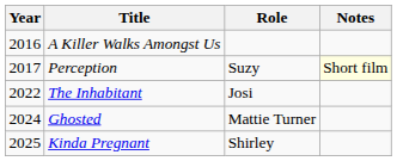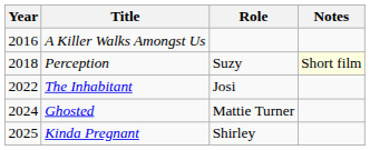 <table class="wikitable">
 <tr>
 <th>Year</th>
 <th>Title</th>
 <th>Role</th>
 <th>Notes</th>
 </tr>
 <tr>
 <td>2016</td>
 <td><em>A Killer Walks Amongst Us</em></td>
 <td></td>
 <td></td>
 </tr>
 <tr>
-<td>2017</td>
+<td>2018</td>
 <td><em>Perception</em></td>
 <td>Suzy</td>
 <td style="background: lightyellow;">Short film</td>
 </tr>
 <tr>
 <td>2022</td>
 <td><em><a href='#'>The Inhabitant</a></em></td>
 <td>Josi</td>
 <td></td>
 </tr>
 <tr>
 <td>2024</td>
 <td><em><a href='#'>Ghosted</a></em></td>
 <td>Mattie Turner</td>
 <td></td>
 </tr>
 <tr>
 <td>2025</td>
 <td><em><a href='#'>Kinda Pregnant</a></em></td>
 <td>Shirley</td>
 <td></td>
 </tr>
 </table>
